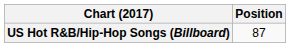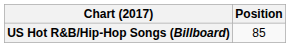 <table class="wikitable plainrowheaders" style="text-align:center">
 <tr>
 <th scope="col">Chart (2017)</th>
 <th scope="col">Position</th>
 </tr>
 <tr>
 <th scope="row">US Hot R&B/Hip-Hop Songs (<em>Billboard</em>)</th>
-<td>87</td>
+<td>85</td>
 </tr>
 </table>
